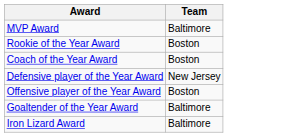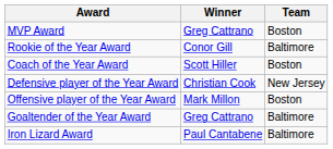 <table class="wikitable">
 <tr>
 <th>Award</th>
+<th>Winner</th>
 <th>Team</th>
 </tr>
 <tr>
 <td><a href='#'>MVP Award</a></td>
+<td><a href='#'>Greg Cattrano</a></td>
+<td>Boston</td>
+</tr>
+<tr>
+<td><a href='#'>Rookie of the Year Award</a></td>
+<td><a href='#'>Conor Gill</a></td>
 <td>Baltimore</td>
 </tr>
 <tr>
-<td><a href='#'>Rookie of the Year Award</a></td>
-<td>Boston</td>
-</tr>
-<tr>
 <td><a href='#'>Coach of the Year Award</a></td>
+<td><a href='#'>Scott Hiller</a></td>
 <td>Boston</td>
 </tr>
 <tr>
 <td><a href='#'>Defensive player of the Year Award</a></td>
+<td><a href='#'>Christian Cook</a></td>
 <td>New Jersey</td>
 </tr>
 <tr>
 <td><a href='#'>Offensive player of the Year Award</a></td>
+<td><a href='#'>Mark Millon</a></td>
 <td>Boston</td>
 </tr>
 <tr>
 <td><a href='#'>Goaltender of the Year Award</a></td>
+<td><a href='#'>Greg Cattrano</a></td>
 <td>Baltimore</td>
 </tr>
 <tr>
 <td><a href='#'>Iron Lizard Award</a></td>
+<td><a href='#'>Paul Cantabene</a></td>
 <td>Baltimore</td>
 </tr>
 </table>
